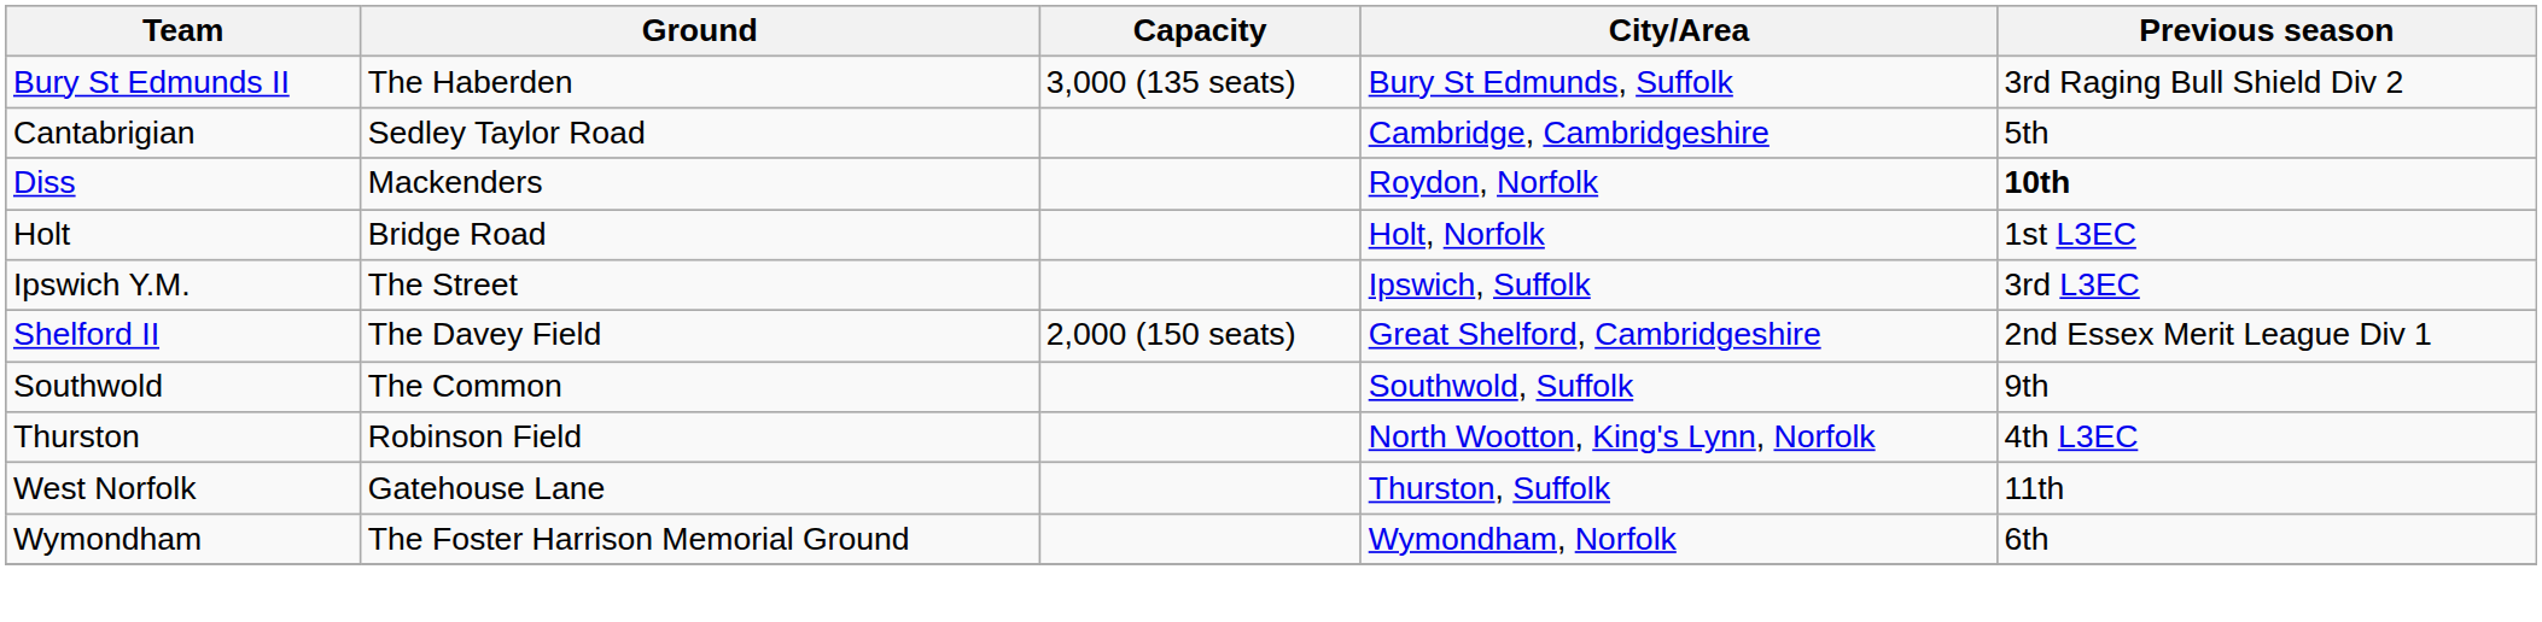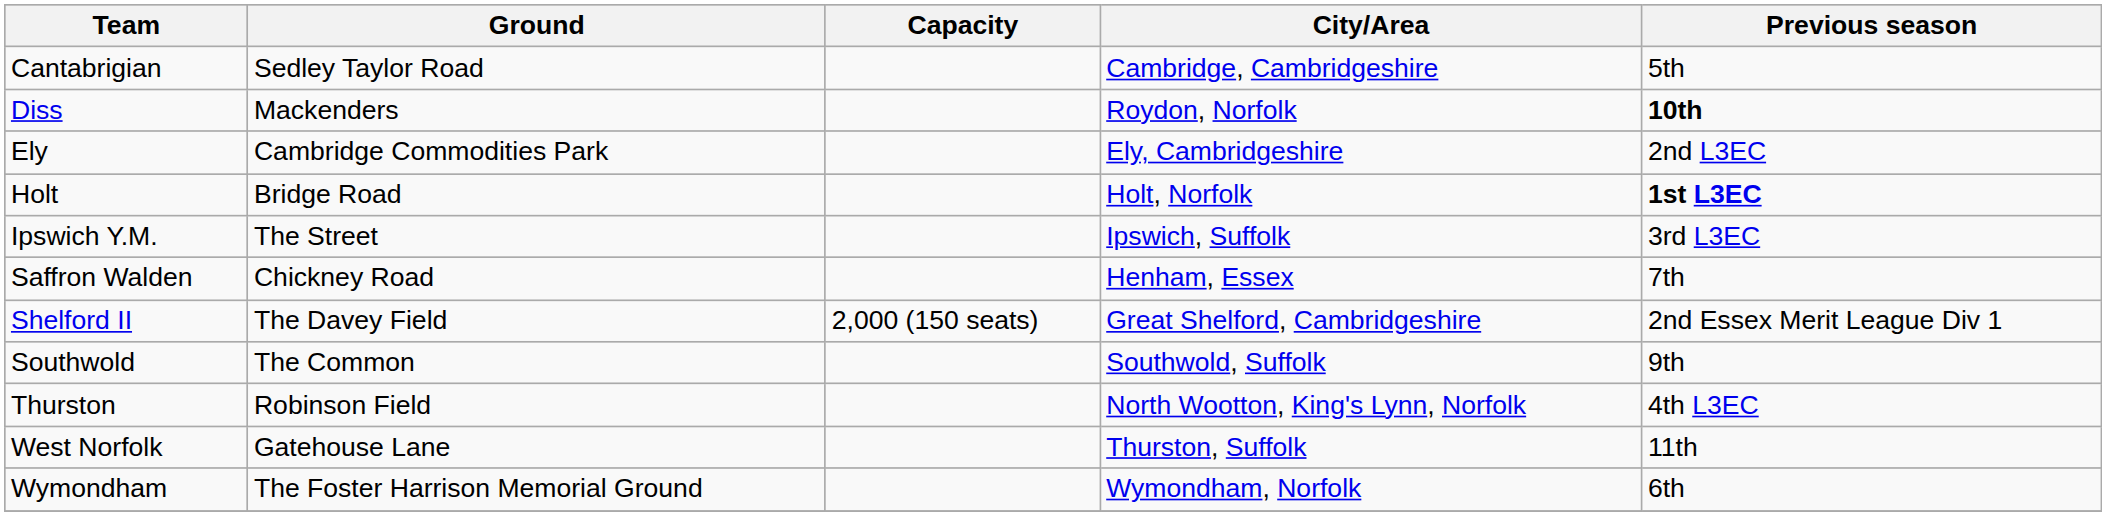 <table class="wikitable sortable" width=100%>
 <tr>
 <th>Team</th>
 <th>Ground</th>
 <th>Capacity</th>
 <th>City/Area</th>
 <th>Previous season</th>
-</tr>
-<tr>
-<td><a href='#'>Bury St Edmunds II</a></td>
-<td>The Haberden</td>
-<td>3,000 (135 seats)</td>
-<td><a href='#'>Bury St Edmunds</a>, <a href='#'>Suffolk</a></td>
-<td>3rd Raging Bull Shield Div 2</td>
 </tr>
 <tr>
 <td>Cantabrigian</td>
 <td>Sedley Taylor Road</td>
 <td></td>
 <td><a href='#'>Cambridge</a>, <a href='#'>Cambridgeshire</a></td>
 <td>5th</td>
 </tr>
 <tr>
 <td><a href='#'>Diss</a></td>
 <td>Mackenders</td>
 <td></td>
 <td><a href='#'>Roydon</a>, <a href='#'>Norfolk</a></td>
 <td><strong>10th</strong></td>
 </tr>
 <tr>
+<td>Ely</td>
+<td>Cambridge Commodities Park</td>
+<td></td>
+<td><a href='#'>Ely, Cambridgeshire</a></td>
+<td>2nd <a href='#'>L3EC</a></td>
+</tr>
+<tr>
 <td>Holt</td>
 <td>Bridge Road</td>
 <td></td>
 <td><a href='#'>Holt</a>, <a href='#'>Norfolk</a></td>
-<td>1st <a href='#'>L3EC</a></td>
+<td><strong>1st <a href='#'>L3EC</a></strong></td>
 </tr>
 <tr>
 <td>Ipswich Y.M.</td>
 <td>The Street</td>
 <td></td>
 <td><a href='#'>Ipswich</a>, <a href='#'>Suffolk</a></td>
 <td>3rd <a href='#'>L3EC</a></td>
+</tr>
+<tr>
+<td>Saffron Walden</td>
+<td>Chickney Road</td>
+<td></td>
+<td><a href='#'>Henham</a>, <a href='#'>Essex</a></td>
+<td>7th</td>
 </tr>
 <tr>
 <td><a href='#'>Shelford II</a></td>
 <td>The Davey Field</td>
 <td>2,000 (150 seats)</td>
 <td><a href='#'>Great Shelford</a>, <a href='#'>Cambridgeshire</a></td>
 <td>2nd Essex Merit League Div 1</td>
 </tr>
 <tr>
 <td>Southwold</td>
 <td>The Common</td>
 <td></td>
 <td><a href='#'>Southwold</a>, <a href='#'>Suffolk</a></td>
 <td>9th</td>
 </tr>
 <tr>
 <td>Thurston</td>
 <td>Robinson Field</td>
 <td></td>
 <td><a href='#'>North Wootton</a>, <a href='#'>King's Lynn</a>, <a href='#'>Norfolk</a></td>
 <td>4th <a href='#'>L3EC</a></td>
 </tr>
 <tr>
 <td>West Norfolk</td>
 <td>Gatehouse Lane</td>
 <td></td>
 <td><a href='#'>Thurston</a>, <a href='#'>Suffolk</a></td>
 <td>11th</td>
 </tr>
 <tr>
 <td>Wymondham</td>
 <td>The Foster Harrison Memorial Ground</td>
 <td></td>
 <td><a href='#'>Wymondham</a>, <a href='#'>Norfolk</a></td>
 <td>6th</td>
 </tr>
 <tr>
 </tr>
 </table>
